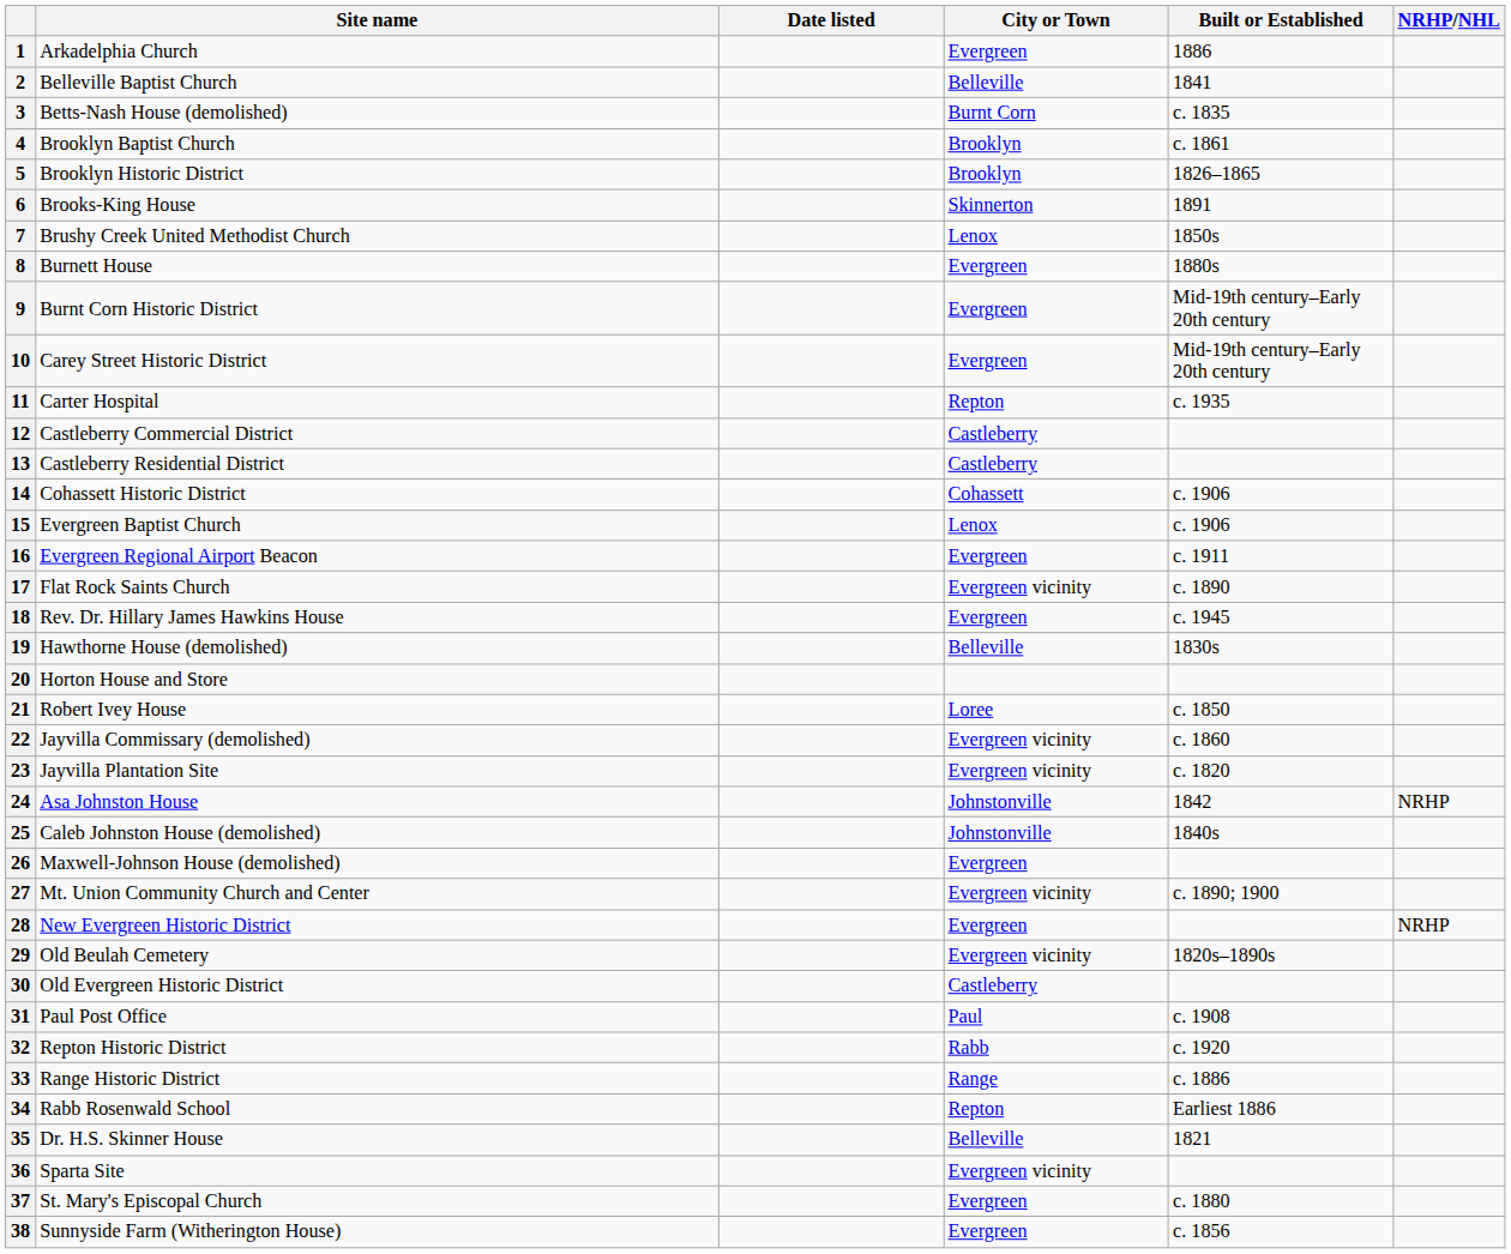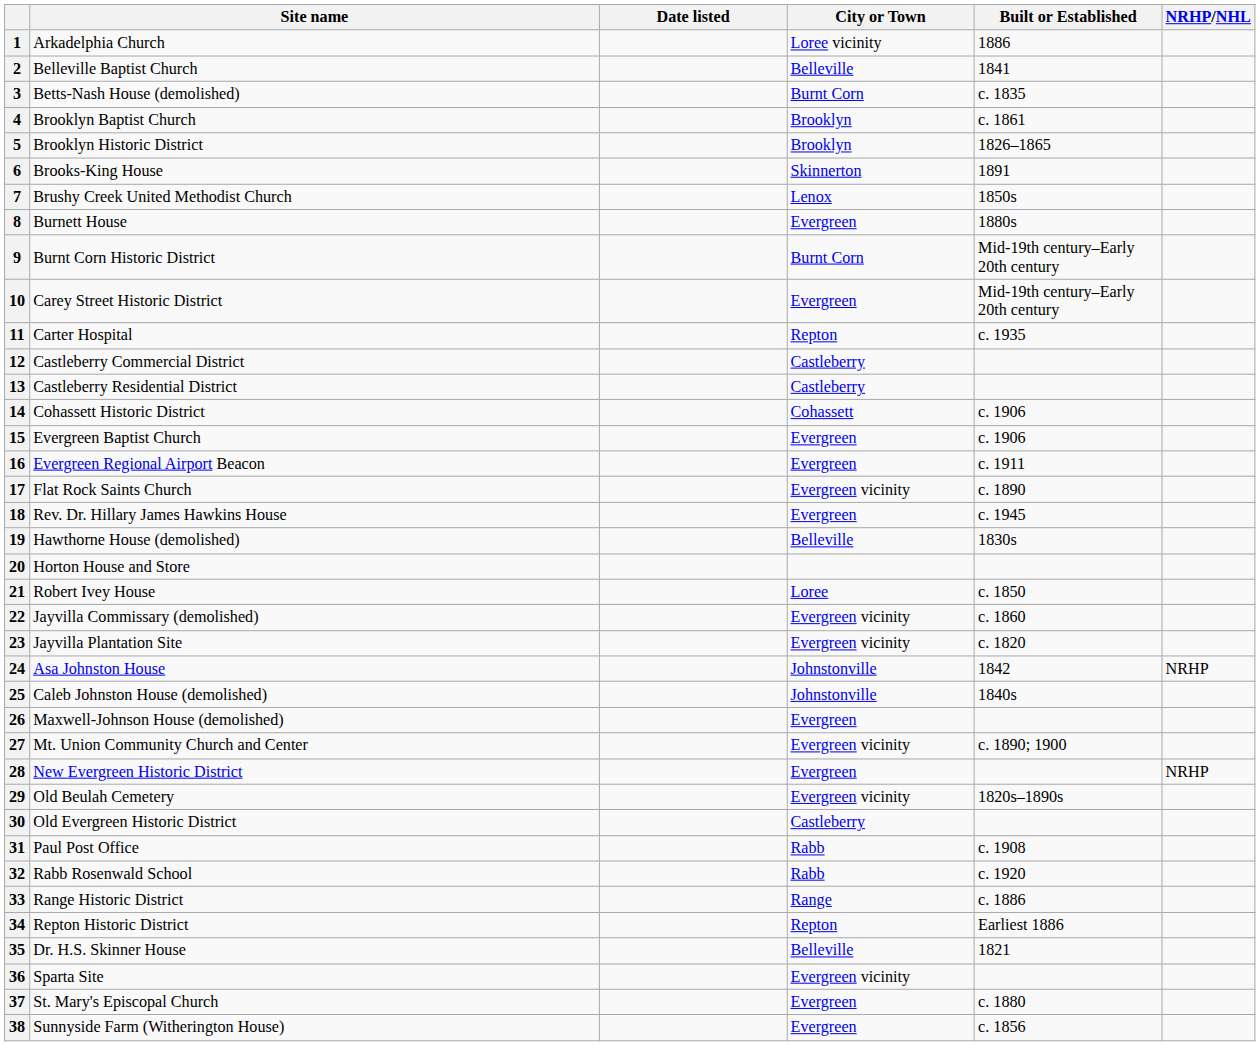 <table class="wikitable" style="width:98%">
 <tr>
 <th width = 2% ></th>
 <th><strong>Site name</strong></th>
 <th width = 15% ><strong>Date listed</strong></th>
 <th width = 15% ><strong>City or Town</strong></th>
 <th width = 15% ><strong>Built or Established</strong></th>
 <th width = 5%  ><strong><a href='#'>NRHP</a>/<a href='#'>NHL</a></strong></th>
 </tr>
 <tr ->
 <th>1</th>
 <td>Arkadelphia Church</td>
 <td></td>
-<td><a href='#'>Evergreen</a></td>
+<td><a href='#'>Loree</a> vicinity</td>
 <td>1886</td>
 <td></td>
 </tr>
 <tr ->
 <th>2</th>
 <td>Belleville Baptist Church</td>
 <td></td>
 <td><a href='#'>Belleville</a></td>
 <td>1841</td>
 <td></td>
 </tr>
 <tr ->
 <th>3</th>
 <td>Betts-Nash House (demolished)</td>
 <td></td>
 <td><a href='#'>Burnt Corn</a></td>
 <td>c. 1835</td>
 <td></td>
 </tr>
 <tr ->
 <th>4</th>
 <td>Brooklyn Baptist Church</td>
 <td></td>
 <td><a href='#'>Brooklyn</a></td>
 <td>c. 1861</td>
 <td></td>
 </tr>
 <tr ->
 <th>5</th>
 <td>Brooklyn Historic District</td>
 <td></td>
 <td><a href='#'>Brooklyn</a></td>
 <td>1826–1865</td>
 <td></td>
 </tr>
 <tr ->
 <th>6</th>
 <td>Brooks-King House</td>
 <td></td>
 <td><a href='#'>Skinnerton</a></td>
 <td>1891</td>
 <td></td>
 </tr>
 <tr ->
 <th>7</th>
 <td>Brushy Creek United Methodist Church</td>
 <td></td>
 <td><a href='#'>Lenox</a></td>
 <td>1850s</td>
 <td></td>
 </tr>
 <tr ->
 <th>8</th>
 <td>Burnett House</td>
 <td></td>
 <td><a href='#'>Evergreen</a></td>
 <td>1880s</td>
 <td></td>
 </tr>
 <tr ->
 <th>9</th>
 <td>Burnt Corn Historic District</td>
 <td></td>
-<td><a href='#'>Evergreen</a></td>
+<td><a href='#'>Burnt Corn</a></td>
 <td>Mid-19th century–Early 20th century</td>
 <td></td>
 </tr>
 <tr ->
 <th>10</th>
 <td>Carey Street Historic District</td>
 <td></td>
 <td><a href='#'>Evergreen</a></td>
 <td>Mid-19th century–Early 20th century</td>
 <td></td>
 </tr>
 <tr ->
 <th>11</th>
 <td>Carter Hospital</td>
 <td></td>
 <td><a href='#'>Repton</a></td>
 <td>c. 1935</td>
 <td></td>
 </tr>
 <tr ->
 <th>12</th>
 <td>Castleberry Commercial District</td>
 <td></td>
 <td><a href='#'>Castleberry</a></td>
 <td></td>
 <td></td>
 </tr>
 <tr ->
 <th>13</th>
 <td>Castleberry Residential District</td>
 <td></td>
 <td><a href='#'>Castleberry</a></td>
 <td></td>
 <td></td>
 </tr>
 <tr ->
 <th>14</th>
 <td>Cohassett Historic District</td>
 <td></td>
 <td><a href='#'>Cohassett</a></td>
 <td>c. 1906</td>
 <td></td>
 </tr>
 <tr ->
 <th>15</th>
 <td>Evergreen Baptist Church</td>
 <td></td>
-<td><a href='#'>Lenox</a></td>
+<td><a href='#'>Evergreen</a></td>
 <td>c. 1906</td>
 <td></td>
 </tr>
 <tr ->
 <th>16</th>
 <td><a href='#'>Evergreen Regional Airport</a> Beacon</td>
 <td></td>
 <td><a href='#'>Evergreen</a></td>
 <td>c. 1911</td>
 <td></td>
 </tr>
 <tr ->
 <th>17</th>
 <td>Flat Rock Saints Church</td>
 <td></td>
 <td><a href='#'>Evergreen</a> vicinity</td>
 <td>c. 1890</td>
 <td></td>
 </tr>
 <tr ->
 <th>18</th>
 <td>Rev. Dr. Hillary James Hawkins House</td>
 <td></td>
 <td><a href='#'>Evergreen</a></td>
 <td>c. 1945</td>
 <td></td>
 </tr>
 <tr ->
 <th>19</th>
 <td>Hawthorne House (demolished)</td>
 <td></td>
 <td><a href='#'>Belleville</a></td>
 <td>1830s</td>
 <td></td>
 </tr>
 <tr ->
 <th>20</th>
 <td>Horton House and Store</td>
 <td></td>
 <td></td>
 <td></td>
 <td></td>
 </tr>
 <tr ->
 <th>21</th>
 <td>Robert Ivey House</td>
 <td></td>
 <td><a href='#'>Loree</a></td>
 <td>c. 1850</td>
 <td></td>
 </tr>
 <tr ->
 <th>22</th>
 <td>Jayvilla Commissary (demolished)</td>
 <td></td>
 <td><a href='#'>Evergreen</a> vicinity</td>
 <td>c. 1860</td>
 <td></td>
 </tr>
 <tr ->
 <th>23</th>
 <td>Jayvilla Plantation Site</td>
 <td></td>
 <td><a href='#'>Evergreen</a> vicinity</td>
 <td>c. 1820</td>
 <td></td>
 </tr>
 <tr ->
 <th>24</th>
 <td><a href='#'>Asa Johnston House</a></td>
 <td></td>
 <td><a href='#'>Johnstonville</a></td>
 <td>1842</td>
 <td>NRHP</td>
 </tr>
 <tr ->
 <th>25</th>
 <td>Caleb Johnston House (demolished)</td>
 <td></td>
 <td><a href='#'>Johnstonville</a></td>
 <td>1840s</td>
 <td></td>
 </tr>
 <tr ->
 <th>26</th>
 <td>Maxwell-Johnson House (demolished)</td>
 <td></td>
 <td><a href='#'>Evergreen</a></td>
 <td></td>
 <td></td>
 </tr>
 <tr ->
 <th>27</th>
 <td>Mt. Union Community Church and Center</td>
 <td></td>
 <td><a href='#'>Evergreen</a> vicinity</td>
 <td>c. 1890; 1900</td>
 <td></td>
 </tr>
 <tr ->
 <th>28</th>
 <td><a href='#'>New Evergreen Historic District</a></td>
 <td></td>
 <td><a href='#'>Evergreen</a></td>
 <td></td>
 <td>NRHP</td>
 </tr>
 <tr ->
 <th>29</th>
 <td>Old Beulah Cemetery</td>
 <td></td>
 <td><a href='#'>Evergreen</a> vicinity</td>
 <td>1820s–1890s</td>
 <td></td>
 </tr>
 <tr ->
 <th>30</th>
 <td>Old Evergreen Historic District</td>
 <td></td>
 <td><a href='#'>Castleberry</a></td>
 <td></td>
 <td></td>
 </tr>
 <tr ->
 <th>31</th>
 <td>Paul Post Office</td>
 <td></td>
-<td><a href='#'>Paul</a></td>
+<td><a href='#'>Rabb</a></td>
 <td>c. 1908</td>
 <td></td>
 </tr>
 <tr ->
 <th>32</th>
-<td>Repton Historic District</td>
+<td>Rabb Rosenwald School</td>
 <td></td>
 <td><a href='#'>Rabb</a></td>
 <td>c. 1920</td>
 <td></td>
 </tr>
 <tr ->
 <th>33</th>
 <td>Range Historic District</td>
 <td></td>
 <td><a href='#'>Range</a></td>
 <td>c. 1886</td>
 <td></td>
 </tr>
 <tr ->
 <th>34</th>
-<td>Rabb Rosenwald School</td>
+<td>Repton Historic District</td>
 <td></td>
 <td><a href='#'>Repton</a></td>
 <td>Earliest 1886</td>
 <td></td>
 </tr>
 <tr ->
 <th>35</th>
 <td>Dr. H.S. Skinner House</td>
 <td></td>
 <td><a href='#'>Belleville</a></td>
 <td>1821</td>
 <td></td>
 </tr>
 <tr ->
 <th>36</th>
 <td>Sparta Site</td>
 <td></td>
 <td><a href='#'>Evergreen</a> vicinity</td>
 <td></td>
 <td></td>
 </tr>
 <tr ->
 <th>37</th>
 <td>St. Mary's Episcopal Church</td>
 <td></td>
 <td><a href='#'>Evergreen</a></td>
 <td>c. 1880</td>
 <td></td>
 </tr>
 <tr ->
 <th>38</th>
 <td>Sunnyside Farm (Witherington House)</td>
 <td></td>
 <td><a href='#'>Evergreen</a></td>
 <td>c. 1856</td>
 <td></td>
 </tr>
 </table>
